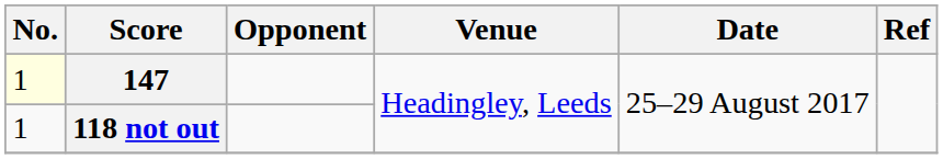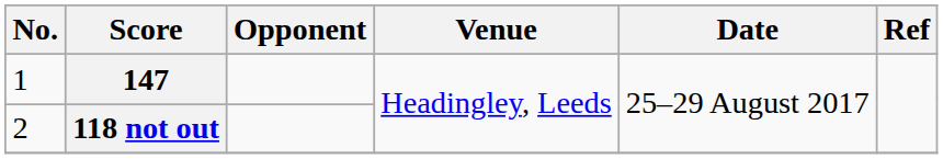 <table class="wikitable plainrowheaders sortable">
 <tr>
 <th>No.</th>
 <th>Score</th>
 <th>Opponent</th>
 <th>Venue</th>
 <th>Date</th>
 <th>Ref</th>
 </tr>
 <tr>
-<td style="background: lightyellow;">1</td>
+<td>1</td>
 <th scope="row">147</th>
 <td></td>
 <td rowspan="2"><a href='#'>Headingley</a>, <a href='#'>Leeds</a></td>
 <td rowspan="2">25–29 August 2017</td>
 <td rowspan="2"></td>
 </tr>
 <tr>
-<td>1</td>
+<td>2</td>
 <th scope="row">118 <a href='#'>not out</a></th>
 <td></td>
 </tr>
 <tr>
 </tr>
 </table>
